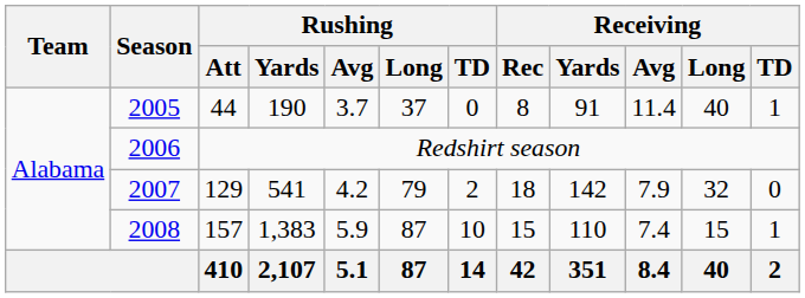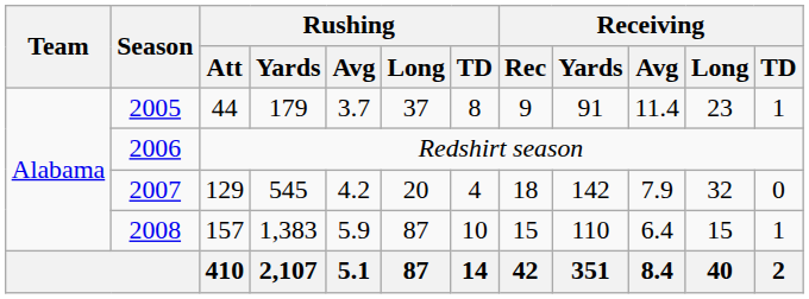 <table class=wikitable style="text-align:center;">
 <tr>
 <th rowspan=2>Team</th>
 <th rowspan=2>Season</th>
 <th colspan=5>Rushing</th>
 <th colspan=5>Receiving</th>
 </tr>
 <tr>
 <th>Att</th>
 <th>Yards</th>
 <th>Avg</th>
 <th>Long</th>
 <th>TD</th>
 <th>Rec</th>
 <th>Yards</th>
 <th>Avg</th>
 <th>Long</th>
 <th>TD</th>
 </tr>
 <tr>
 <td rowspan=4><a href='#'>Alabama</a></td>
 <td><a href='#'>2005</a></td>
 <td>44</td>
-<td>190</td>
+<td>179</td>
 <td>3.7</td>
 <td>37</td>
-<td>0</td>
 <td>8</td>
+<td>9</td>
 <td>91</td>
 <td>11.4</td>
-<td>40</td>
+<td>23</td>
 <td>1</td>
 </tr>
 <tr>
 <td><a href='#'>2006</a></td>
 <td colspan=11><em>Redshirt season</em></td>
 </tr>
 <tr>
 <td><a href='#'>2007</a></td>
 <td>129</td>
-<td>541</td>
+<td>545</td>
 <td>4.2</td>
-<td>79</td>
-<td>2</td>
+<td>20</td>
+<td>4</td>
 <td>18</td>
 <td>142</td>
 <td>7.9</td>
 <td>32</td>
 <td>0</td>
 </tr>
 <tr>
 <td><a href='#'>2008</a></td>
 <td>157</td>
 <td>1,383</td>
 <td>5.9</td>
 <td>87</td>
 <td>10</td>
 <td>15</td>
 <td>110</td>
-<td>7.4</td>
+<td>6.4</td>
 <td>15</td>
 <td>1</td>
 </tr>
 <tr>
 <th colspan=2></th>
 <th>410</th>
 <th>2,107</th>
 <th>5.1</th>
 <th>87</th>
 <th>14</th>
 <th>42</th>
 <th>351</th>
 <th>8.4</th>
 <th>40</th>
 <th>2</th>
 </tr>
 </table>
